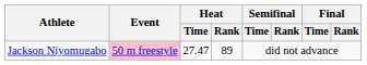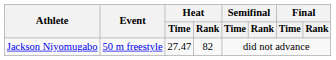 <table class=wikitable style="font-size:90%">
 <tr>
 <th rowspan="2">Athlete</th>
 <th rowspan="2">Event</th>
 <th colspan="2">Heat</th>
 <th colspan="2">Semifinal</th>
 <th colspan="2">Final</th>
 </tr>
 <tr style="font-size:95%">
 <th>Time</th>
 <th>Rank</th>
 <th>Time</th>
 <th>Rank</th>
 <th>Time</th>
 <th>Rank</th>
 </tr>
 <tr align=center>
 <td align=left><a href='#'>Jackson Niyomugabo</a></td>
-<td align=left style="background: pink;"><a href='#'>50 m freestyle</a></td>
+<td align=left><a href='#'>50 m freestyle</a></td>
 <td>27.47</td>
-<td>89</td>
+<td>82</td>
 <td colspan=4>did not advance</td>
 </tr>
 </table>
